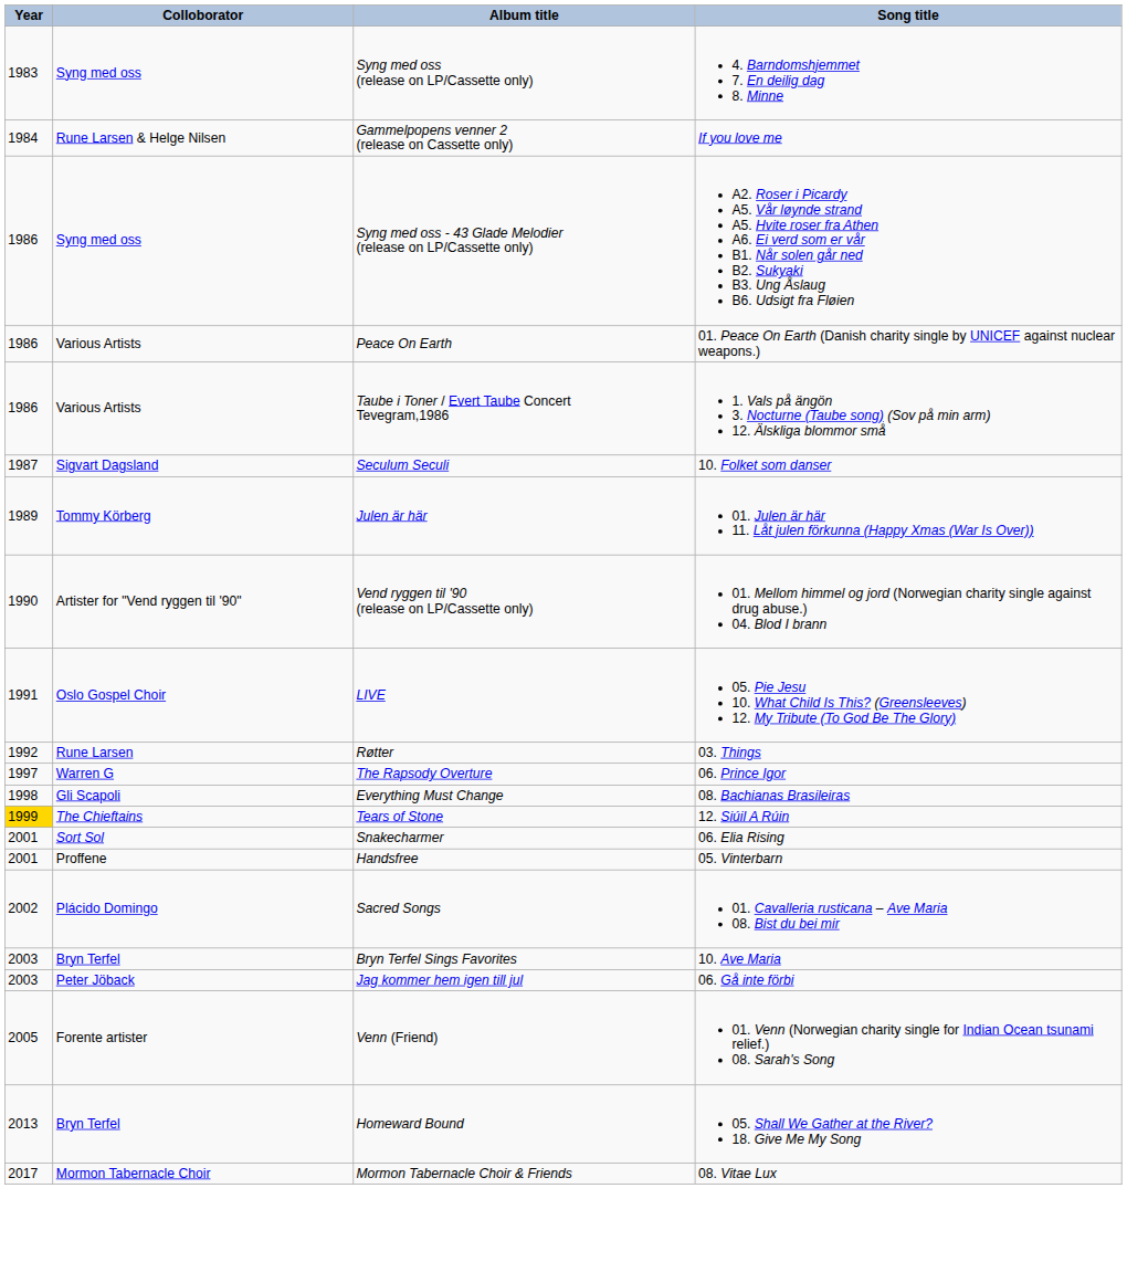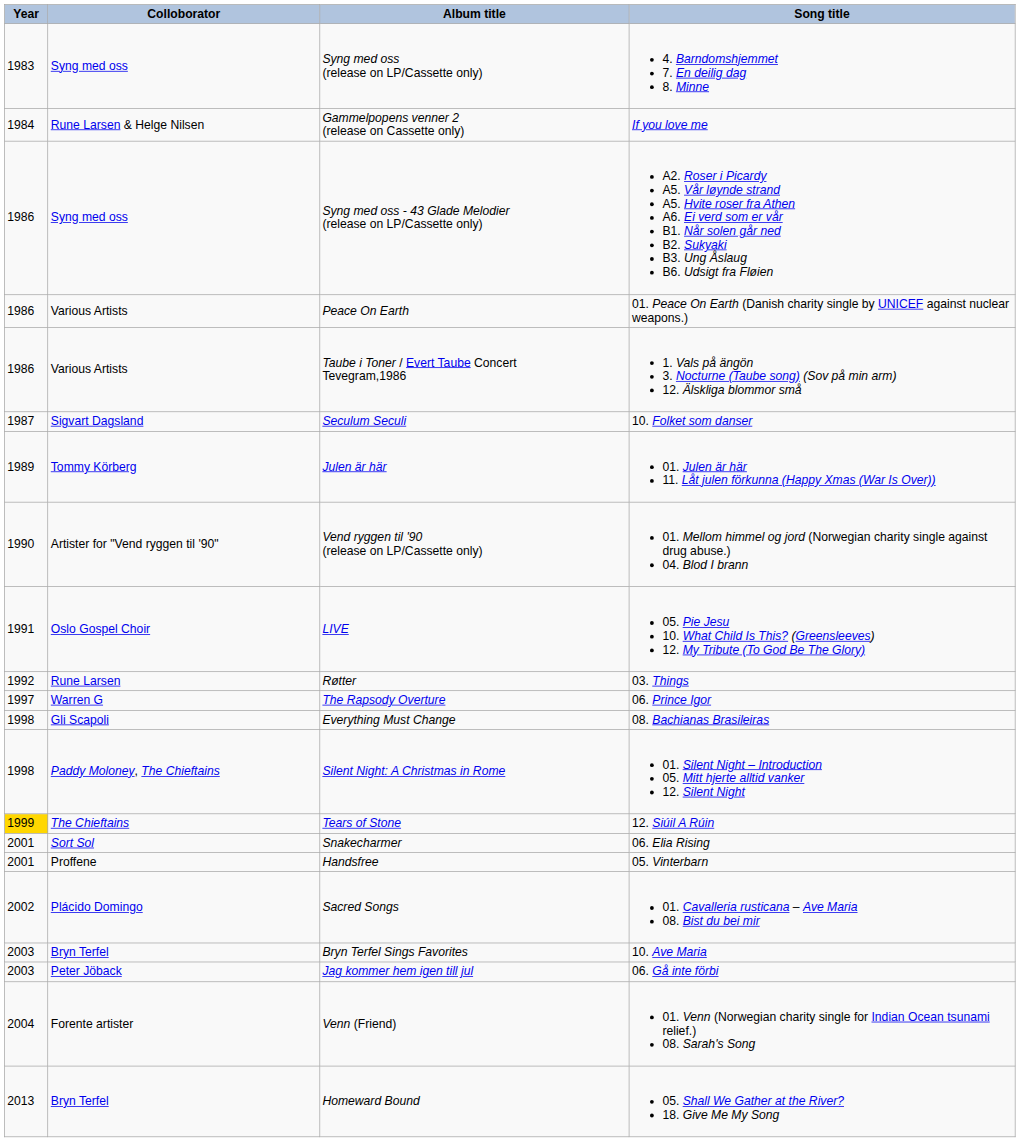 <table class="wikitable">
 <tr>
 <th style="background:#B0C4DE" width="50">Year</th>
 <th style="background:#B0C4DE" width="350">Colloborator</th>
 <th style="background:#B0C4DE" width="400">Album title</th>
 <th style="background:#B0C4DE" width="500">Song title</th>
 </tr>
 <tr>
 <td>1983</td>
 <td><a href='#'>Syng med oss</a></td>
 <td><em>Syng med oss</em><br>(release on LP/Cassette only)</td>
 <td><br><ul><li>4. <em><a href='#'>Barndomshjemmet</a></em></li><li>7. <em><a href='#'>En deilig dag</a></em></li><li>8. <em><a href='#'>Minne</a></em></li></ul></td>
 </tr>
 <tr>
 <td>1984</td>
 <td><a href='#'>Rune Larsen</a> & Helge Nilsen</td>
 <td><em>Gammelpopens venner 2</em><br>(release on Cassette only)</td>
 <td><em><a href='#'>If you love me</a></em></td>
 </tr>
 <tr>
 <td>1986</td>
 <td><a href='#'>Syng med oss</a></td>
 <td><em>Syng med oss - 43 Glade Melodier</em><br>(release on LP/Cassette only)</td>
 <td><br><ul><li>A2. <em><a href='#'>Roser i Picardy</a></em></li><li>A5. <em><a href='#'>Vår løynde strand</a></em></li><li>A5. <em><a href='#'>Hvite roser fra Athen</a></em></li><li>A6. <em><a href='#'>Ei verd som er vår</a></em></li><li>B1. <em><a href='#'>Når solen går ned</a></em></li><li>B2. <em><a href='#'>Sukyaki</a></em></li><li>B3. <em>Ung Åslaug</em></li><li>B6. <em>Udsigt fra Fløien</em></li></ul></td>
 </tr>
 <tr>
 <td>1986</td>
 <td>Various Artists</td>
 <td><em>Peace On Earth</em></td>
 <td>01. <em>Peace On Earth</em> (Danish charity single by <a href='#'>UNICEF</a> against nuclear weapons.)</td>
 </tr>
 <tr>
 <td>1986</td>
 <td>Various Artists</td>
 <td><em>Taube i Toner</em> / <a href='#'>Evert Taube</a> Concert<br>Tevegram,1986<br></td>
 <td><br><ul><li>1. <em>Vals på ängön</em></li><li>3. <em><a href='#'>Nocturne (Taube song)</a> (Sov på min arm)</em></li><li>12. <em>Älskliga blommor små</em></li></ul></td>
 </tr>
 <tr>
 <td>1987</td>
 <td><a href='#'>Sigvart Dagsland</a></td>
 <td><em><a href='#'>Seculum Seculi</a></em></td>
 <td>10. <em><a href='#'>Folket som danser</a></em></td>
 </tr>
 <tr>
 <td>1989</td>
 <td><a href='#'>Tommy Körberg</a></td>
 <td><em><a href='#'>Julen är här</a></em></td>
 <td><br><ul><li>01. <em><a href='#'>Julen är här</a></em></li><li>11. <em><a href='#'>Låt julen förkunna (Happy Xmas (War Is Over))</a></em></li></ul></td>
 </tr>
 <tr>
 <td>1990</td>
 <td>Artister for "Vend ryggen til '90"</td>
 <td><em>Vend ryggen til '90</em><br>(release on LP/Cassette only)</td>
 <td><br><ul><li>01. <em>Mellom himmel og jord</em> (Norwegian charity single against drug abuse.)</li><li>04. <em>Blod I brann</em></li></ul></td>
 </tr>
 <tr>
 <td>1991</td>
 <td><a href='#'>Oslo Gospel Choir</a></td>
 <td><em><a href='#'>LIVE</a></em></td>
 <td><br><ul><li>05. <em><a href='#'>Pie Jesu</a></em></li><li>10. <em><a href='#'>What Child Is This?</a> (<a href='#'>Greensleeves</a>)</em></li><li>12. <em><a href='#'>My Tribute (To God Be The Glory)</a></em></li></ul></td>
 </tr>
 <tr>
 <td>1992</td>
 <td><a href='#'>Rune Larsen</a></td>
 <td><em>Røtter</em></td>
 <td>03. <em><a href='#'>Things</a></em></td>
 </tr>
 <tr>
 <td>1997</td>
 <td><a href='#'>Warren G</a></td>
 <td><em><a href='#'>The Rapsody Overture</a></em></td>
 <td>06. <em><a href='#'>Prince Igor</a></em></td>
 </tr>
 <tr>
 <td>1998</td>
 <td><a href='#'>Gli Scapoli</a></td>
 <td><em>Everything Must Change</em></td>
 <td>08. <em><a href='#'>Bachianas Brasileiras</a></em></td>
 </tr>
 <tr>
+<td>1998</td>
+<td><em><a href='#'>Paddy Moloney</a></em>, <em><a href='#'>The Chieftains</a></em></td>
+<td><em><a href='#'>Silent Night: A Christmas in Rome</a></em></td>
+<td><br><ul><li>01. <em><a href='#'>Silent Night – Introduction</a></em></li><li>05. <em><a href='#'>Mitt hjerte alltid vanker</a></em></li><li>12. <em><a href='#'>Silent Night</a></em></li></ul></td>
+</tr>
+<tr>
 <td style="background: gold;">1999</td>
 <td><em><a href='#'>The Chieftains</a></em></td>
 <td><em><a href='#'>Tears of Stone</a></em></td>
 <td>12. <em><a href='#'>Siúil A Rúin</a></em></td>
 </tr>
 <tr>
 <td>2001</td>
 <td><em><a href='#'>Sort Sol</a></em></td>
 <td><em>Snakecharmer</em></td>
 <td>06. <em>Elia Rising</em></td>
 </tr>
 <tr>
 <td>2001</td>
 <td>Proffene</td>
 <td><em>Handsfree</em></td>
 <td>05. <em>Vinterbarn</em></td>
 </tr>
 <tr>
 <td>2002</td>
 <td><a href='#'>Plácido Domingo</a></td>
 <td><em>Sacred Songs</em></td>
 <td><br><ul><li>01. <em><a href='#'>Cavalleria rusticana</a></em> – <em><a href='#'>Ave Maria</a></em></li><li>08. <em><a href='#'>Bist du bei mir</a></em></li></ul></td>
 </tr>
 <tr>
 <td>2003</td>
 <td><a href='#'>Bryn Terfel</a></td>
 <td><em>Bryn Terfel Sings Favorites</em></td>
 <td>10. <em><a href='#'>Ave Maria</a></em></td>
 </tr>
 <tr>
 <td>2003</td>
 <td><a href='#'>Peter Jöback</a></td>
 <td><em><a href='#'>Jag kommer hem igen till jul</a></em></td>
 <td>06. <em><a href='#'>Gå inte förbi</a></em></td>
 </tr>
 <tr>
-<td>2005</td>
+<td>2004</td>
 <td>Forente artister</td>
 <td><em>Venn</em> (Friend)</td>
 <td><br><ul><li>01. <em>Venn</em> (Norwegian charity single for <a href='#'>Indian Ocean tsunami</a> relief.)</li><li>08. <em>Sarah's Song</em></li></ul></td>
 </tr>
 <tr>
 <td>2013</td>
 <td><a href='#'>Bryn Terfel</a></td>
 <td><em>Homeward Bound</em></td>
 <td><br><ul><li>05. <em><a href='#'>Shall We Gather at the River?</a></em></li><li>18. <em>Give Me My Song</em></li></ul></td>
 </tr>
-<tr>
-<td>2017</td>
-<td><a href='#'>Mormon Tabernacle Choir</a></td>
-<td><em>Mormon Tabernacle Choir & Friends</em></td>
-<td>08. <em>Vitae Lux</em></td>
-</tr>
 </table>
